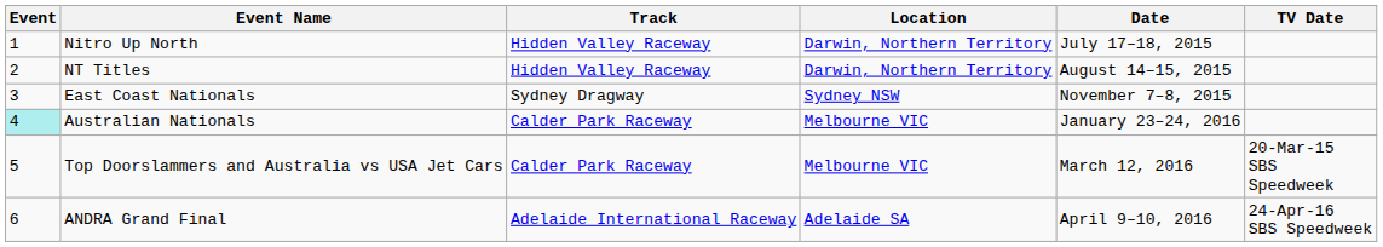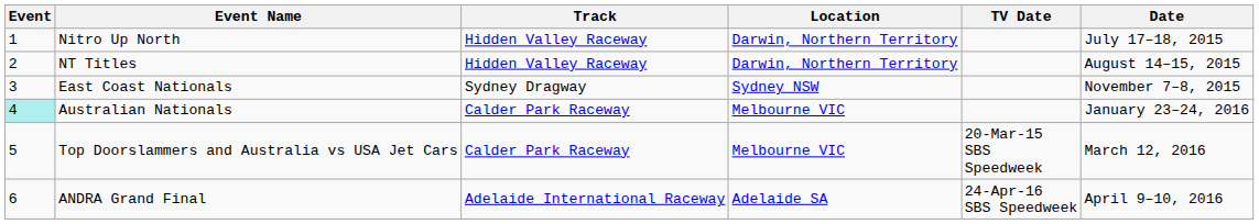 <table class="wikitable">
 <tr>
 <th>Event</th>
 <th>Event Name</th>
 <th>Track</th>
 <th>Location</th>
+<th>TV Date</th>
 <th>Date</th>
-<th>TV Date</th>
 </tr>
 <tr>
 <td>1</td>
 <td>Nitro Up North</td>
 <td><a href='#'>Hidden Valley Raceway</a></td>
 <td><a href='#'>Darwin, Northern Territory</a></td>
+<td></td>
 <td>July 17–18, 2015</td>
-<td></td>
 </tr>
 <tr>
 <td>2</td>
 <td>NT Titles</td>
 <td><a href='#'>Hidden Valley Raceway</a></td>
 <td><a href='#'>Darwin, Northern Territory</a></td>
+<td></td>
 <td>August 14–15, 2015</td>
-<td></td>
 </tr>
 <tr>
 <td>3</td>
 <td>East Coast Nationals</td>
 <td>Sydney Dragway</td>
 <td><a href='#'>Sydney NSW</a></td>
+<td></td>
 <td>November 7–8, 2015</td>
-<td></td>
 </tr>
 <tr>
 <td style="background: paleturquoise;">4</td>
 <td>Australian Nationals</td>
 <td><a href='#'>Calder Park Raceway</a></td>
 <td><a href='#'>Melbourne VIC</a></td>
+<td></td>
 <td>January 23–24, 2016</td>
-<td></td>
 </tr>
 <tr>
 <td>5</td>
 <td>Top Doorslammers and Australia vs USA Jet Cars</td>
 <td><a href='#'>Calder Park Raceway</a></td>
 <td><a href='#'>Melbourne VIC</a></td>
+<td>20-Mar-15<br>SBS<br>Speedweek</td>
 <td>March 12, 2016</td>
-<td>20-Mar-15<br>SBS<br>Speedweek</td>
 </tr>
 <tr>
 <td>6</td>
 <td>ANDRA Grand Final</td>
 <td><a href='#'>Adelaide International Raceway</a></td>
 <td><a href='#'>Adelaide SA</a></td>
+<td>24-Apr-16<br>SBS Speedweek</td>
 <td>April 9–10, 2016</td>
-<td>24-Apr-16<br>SBS Speedweek</td>
 </tr>
 </table>
